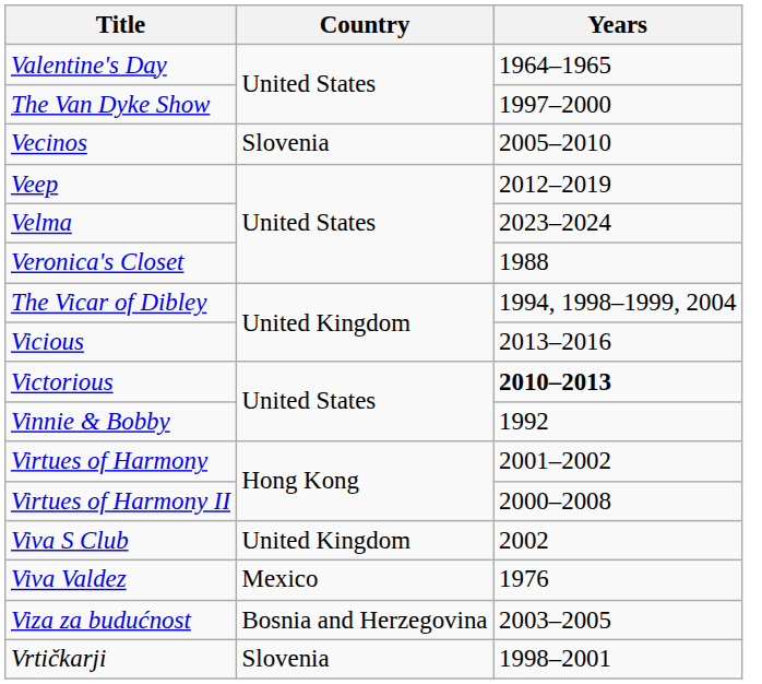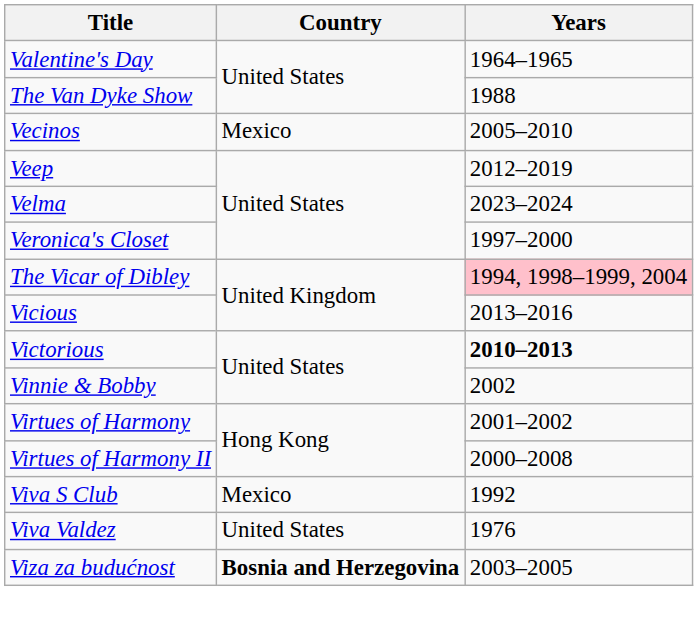 <table class="wikitable sortable">
 <tr>
 <th>Title</th>
 <th>Country</th>
 <th>Years</th>
 </tr>
 <tr>
 <td><em><a href='#'>Valentine's Day</a></em></td>
 <td rowspan=2>United States</td>
 <td>1964–1965</td>
 </tr>
 <tr>
 <td><em><a href='#'>The Van Dyke Show</a></em></td>
-<td>1997–2000</td>
+<td>1988</td>
 </tr>
 <tr>
 <td><em><a href='#'>Vecinos</a></em></td>
-<td>Slovenia</td>
+<td>Mexico</td>
 <td>2005–2010</td>
 </tr>
 <tr>
 <td><em><a href='#'>Veep</a></em></td>
 <td rowspan=3>United States</td>
 <td>2012–2019</td>
 </tr>
 <tr>
 <td><em><a href='#'>Velma</a></em></td>
 <td>2023–2024</td>
 </tr>
 <tr>
 <td><em><a href='#'>Veronica's Closet</a></em></td>
-<td>1988</td>
+<td>1997–2000</td>
 </tr>
 <tr>
 <td><em><a href='#'>The Vicar of Dibley</a></em></td>
 <td rowspan =2>United Kingdom</td>
-<td>1994, 1998–1999, 2004</td>
+<td style="background: pink;">1994, 1998–1999, 2004</td>
 </tr>
 <tr>
 <td><em><a href='#'>Vicious</a></em></td>
 <td>2013–2016</td>
 </tr>
 <tr>
 <td><em><a href='#'>Victorious</a></em></td>
 <td rowspan=2>United States</td>
 <td><strong>2010–2013</strong></td>
 </tr>
 <tr>
 <td><em><a href='#'>Vinnie & Bobby</a></em></td>
-<td>1992</td>
+<td>2002</td>
 </tr>
 <tr>
 <td><em><a href='#'>Virtues of Harmony</a></em></td>
 <td rowspan=2>Hong Kong</td>
 <td>2001–2002</td>
 </tr>
 <tr>
 <td><em><a href='#'>Virtues of Harmony II</a></em></td>
 <td>2000–2008</td>
 </tr>
 <tr>
 <td><em><a href='#'>Viva S Club</a></em></td>
-<td>United Kingdom</td>
-<td>2002</td>
+<td>Mexico</td>
+<td>1992</td>
 </tr>
 <tr>
 <td><em><a href='#'>Viva Valdez</a></em></td>
-<td>Mexico</td>
+<td>United States</td>
 <td>1976</td>
 </tr>
 <tr>
 <td><em><a href='#'>Viza za budućnost</a></em></td>
-<td>Bosnia and Herzegovina</td>
+<td><strong>Bosnia and Herzegovina</strong></td>
 <td>2003–2005</td>
 </tr>
-<tr>
-<td><em>Vrtičkarji</em></td>
-<td>Slovenia</td>
-<td>1998–2001</td>
-</tr>
 </table>
